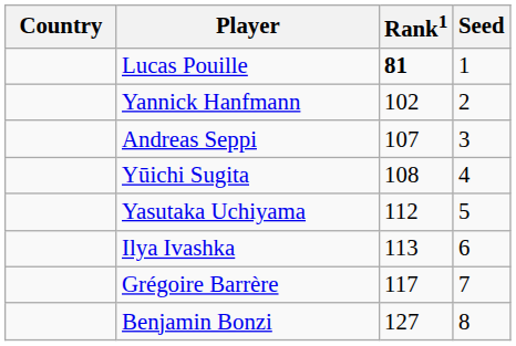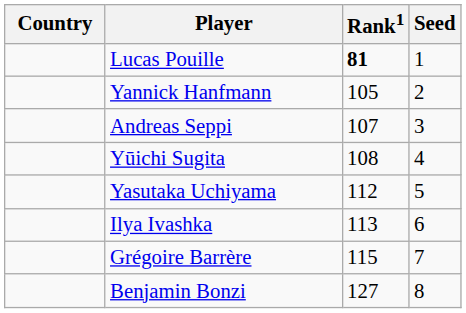 <table class="sortable wikitable">
 <tr>
 <th width="70">Country</th>
 <th width="175">Player</th>
 <th>Rank<sup>1</sup></th>
 <th>Seed</th>
 </tr>
 <tr>
 <td></td>
 <td><a href='#'>Lucas Pouille</a></td>
 <td><strong>81</strong></td>
 <td>1</td>
 </tr>
 <tr>
 <td></td>
 <td><a href='#'>Yannick Hanfmann</a></td>
-<td>102</td>
+<td>105</td>
 <td>2</td>
 </tr>
 <tr>
 <td></td>
 <td><a href='#'>Andreas Seppi</a></td>
 <td>107</td>
 <td>3</td>
 </tr>
 <tr>
 <td></td>
 <td><a href='#'>Yūichi Sugita</a></td>
 <td>108</td>
 <td>4</td>
 </tr>
 <tr>
 <td></td>
 <td><a href='#'>Yasutaka Uchiyama</a></td>
 <td>112</td>
 <td>5</td>
 </tr>
 <tr>
 <td></td>
 <td><a href='#'>Ilya Ivashka</a></td>
 <td>113</td>
 <td>6</td>
 </tr>
 <tr>
 <td></td>
 <td><a href='#'>Grégoire Barrère</a></td>
-<td>117</td>
+<td>115</td>
 <td>7</td>
 </tr>
 <tr>
 <td></td>
 <td><a href='#'>Benjamin Bonzi</a></td>
 <td>127</td>
 <td>8</td>
 </tr>
 </table>
